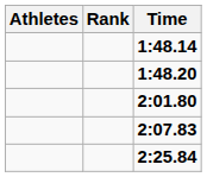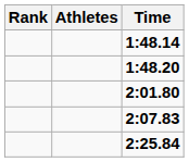 <table class=wikitable style="text-align:center;">
 <tr>
+<th>Rank</th>
 <th>Athletes</th>
-<th>Rank</th>
 <th>Time</th>
 </tr>
 <tr>
+<td></td>
 <td align=left></td>
-<td></td>
 <td><strong>1:48.14</strong></td>
 </tr>
 <tr>
+<td></td>
 <td align=left></td>
-<td></td>
 <td><strong>1:48.20</strong></td>
 </tr>
 <tr>
+<td></td>
 <td align=left></td>
-<td></td>
 <td><strong>2:01.80</strong></td>
 </tr>
 <tr>
+<td></td>
 <td align=left></td>
-<td></td>
 <td><strong>2:07.83</strong></td>
 </tr>
 <tr>
+<td></td>
 <td align=left></td>
-<td></td>
 <td><strong>2:25.84</strong></td>
 </tr>
 </table>
